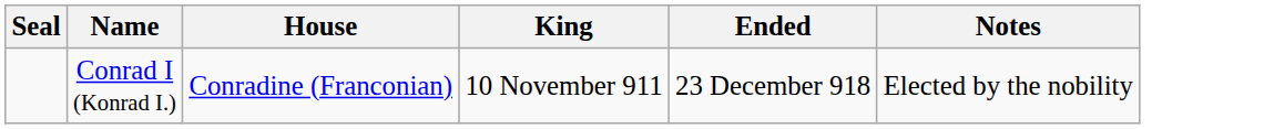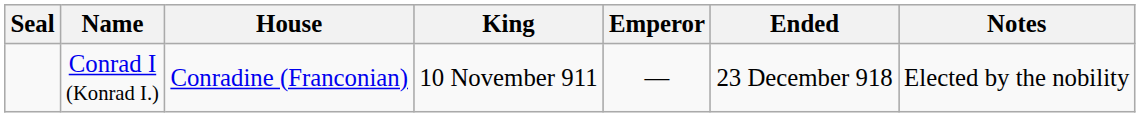 <table class="wikitable" style="text-align:center;">
 <tr>
 <th>Seal</th>
 <th>Name</th>
 <th>House</th>
 <th>King</th>
+<th>Emperor</th>
 <th>Ended</th>
 <th>Notes</th>
 </tr>
 <tr>
 <td></td>
 <td><a href='#'>Conrad I</a><br><small>(Konrad I.)</small></td>
 <td><a href='#'>Conradine (Franconian)</a></td>
 <td>10 November 911</td>
+<td>—</td>
 <td>23 December 918</td>
 <td>Elected by the nobility</td>
 </tr>
 </table>
